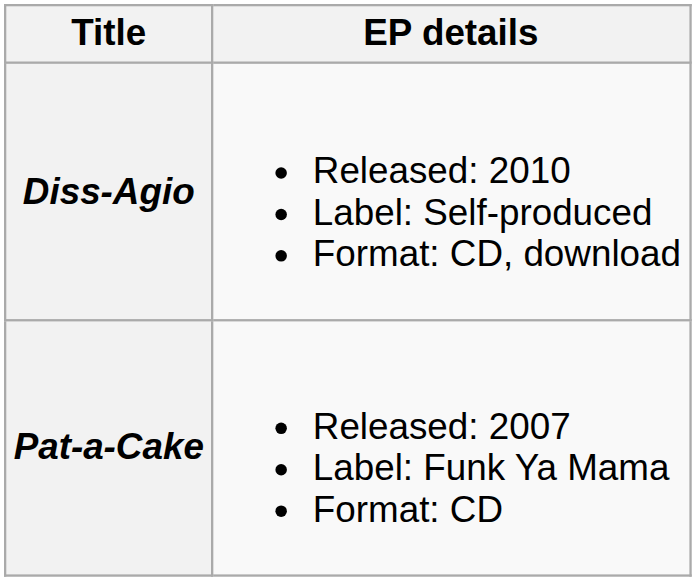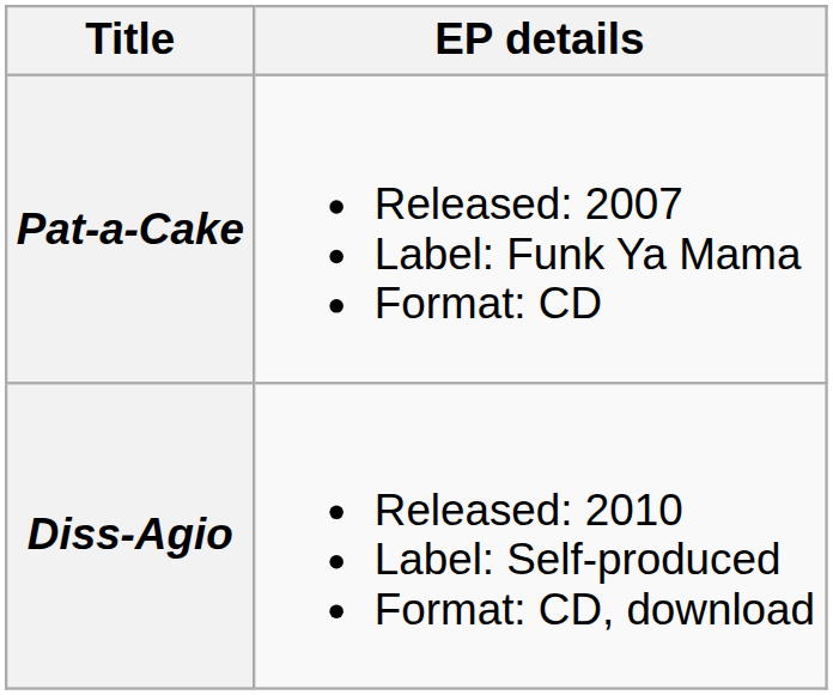 <table class="wikitable plainrowheaders" style="text-align:center">
 <tr>
 <th>Title</th>
 <th>EP details</th>
 </tr>
 <tr>
+<th scope="row"><em>Pat-a-Cake</em></th>
+<td align="left"><br><ul><li>Released: 2007</li><li>Label: Funk Ya Mama</li><li>Format: CD</li></ul></td>
+</tr>
+<tr>
 <th scope="row"><em>Diss-Agio</em></th>
 <td align="left"><br><ul><li>Released: 2010</li><li>Label: Self-produced</li><li>Format: CD, download</li></ul></td>
 </tr>
-<tr>
-<th scope="row"><em>Pat-a-Cake</em></th>
-<td align="left"><br><ul><li>Released: 2007</li><li>Label: Funk Ya Mama</li><li>Format: CD</li></ul></td>
-</tr>
 </table>
